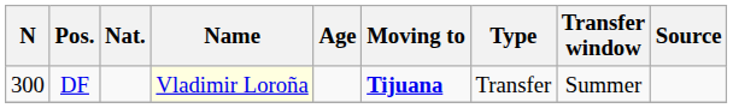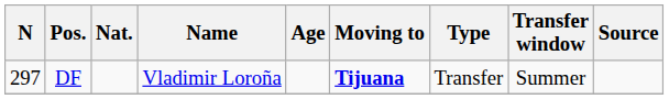 <table class="wikitable sortable" style="text-align:center">
 <tr>
 <th>N</th>
 <th>Pos.</th>
 <th>Nat.</th>
 <th>Name</th>
 <th>Age</th>
 <th>Moving to</th>
 <th>Type</th>
 <th>Transfer<br>window</th>
 <th>Source</th>
 </tr>
 <tr>
-<td>300</td>
+<td>297</td>
 <td><a href='#'>DF</a></td>
 <td></td>
-<td align=left style="background: lightyellow;"><a href='#'>Vladimir Loroña</a></td>
+<td align=left><a href='#'>Vladimir Loroña</a></td>
 <td></td>
 <td align=left><strong><a href='#'>Tijuana</a></strong></td>
 <td>Transfer</td>
 <td>Summer</td>
 <td></td>
 </tr>
 <tr>
 </tr>
 </table>
